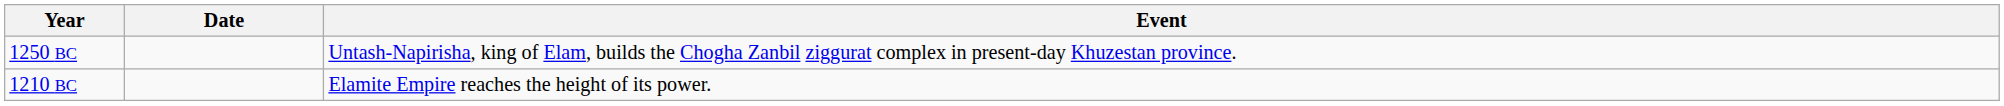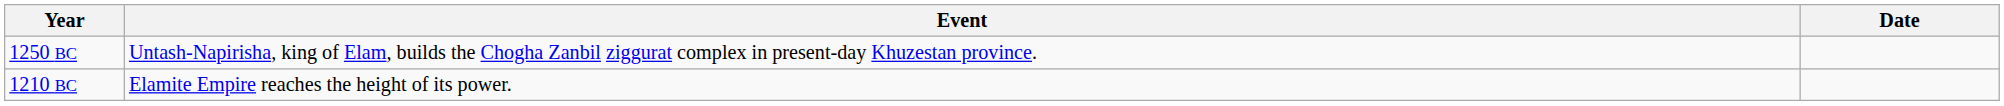 <table class="wikitable" width="100%">
 <tr>
 <th style="width:6%">Year</th>
+<th>Event</th>
 <th style="width:10%">Date</th>
-<th>Event</th>
 </tr>
 <tr>
 <td><a href='#'>1250 <small>BC</small></a></td>
+<td><a href='#'>Untash-Napirisha</a>, king of <a href='#'>Elam</a>, builds the <a href='#'>Chogha Zanbil</a> <a href='#'>ziggurat</a> complex in present-day <a href='#'>Khuzestan province</a>.</td>
 <td></td>
-<td><a href='#'>Untash-Napirisha</a>, king of <a href='#'>Elam</a>, builds the <a href='#'>Chogha Zanbil</a> <a href='#'>ziggurat</a> complex in present-day <a href='#'>Khuzestan province</a>.</td>
 </tr>
 <tr>
 <td><a href='#'>1210 <small>BC</small></a></td>
+<td><a href='#'>Elamite Empire</a> reaches the height of its power.</td>
 <td></td>
-<td><a href='#'>Elamite Empire</a> reaches the height of its power.</td>
 </tr>
 </table>
